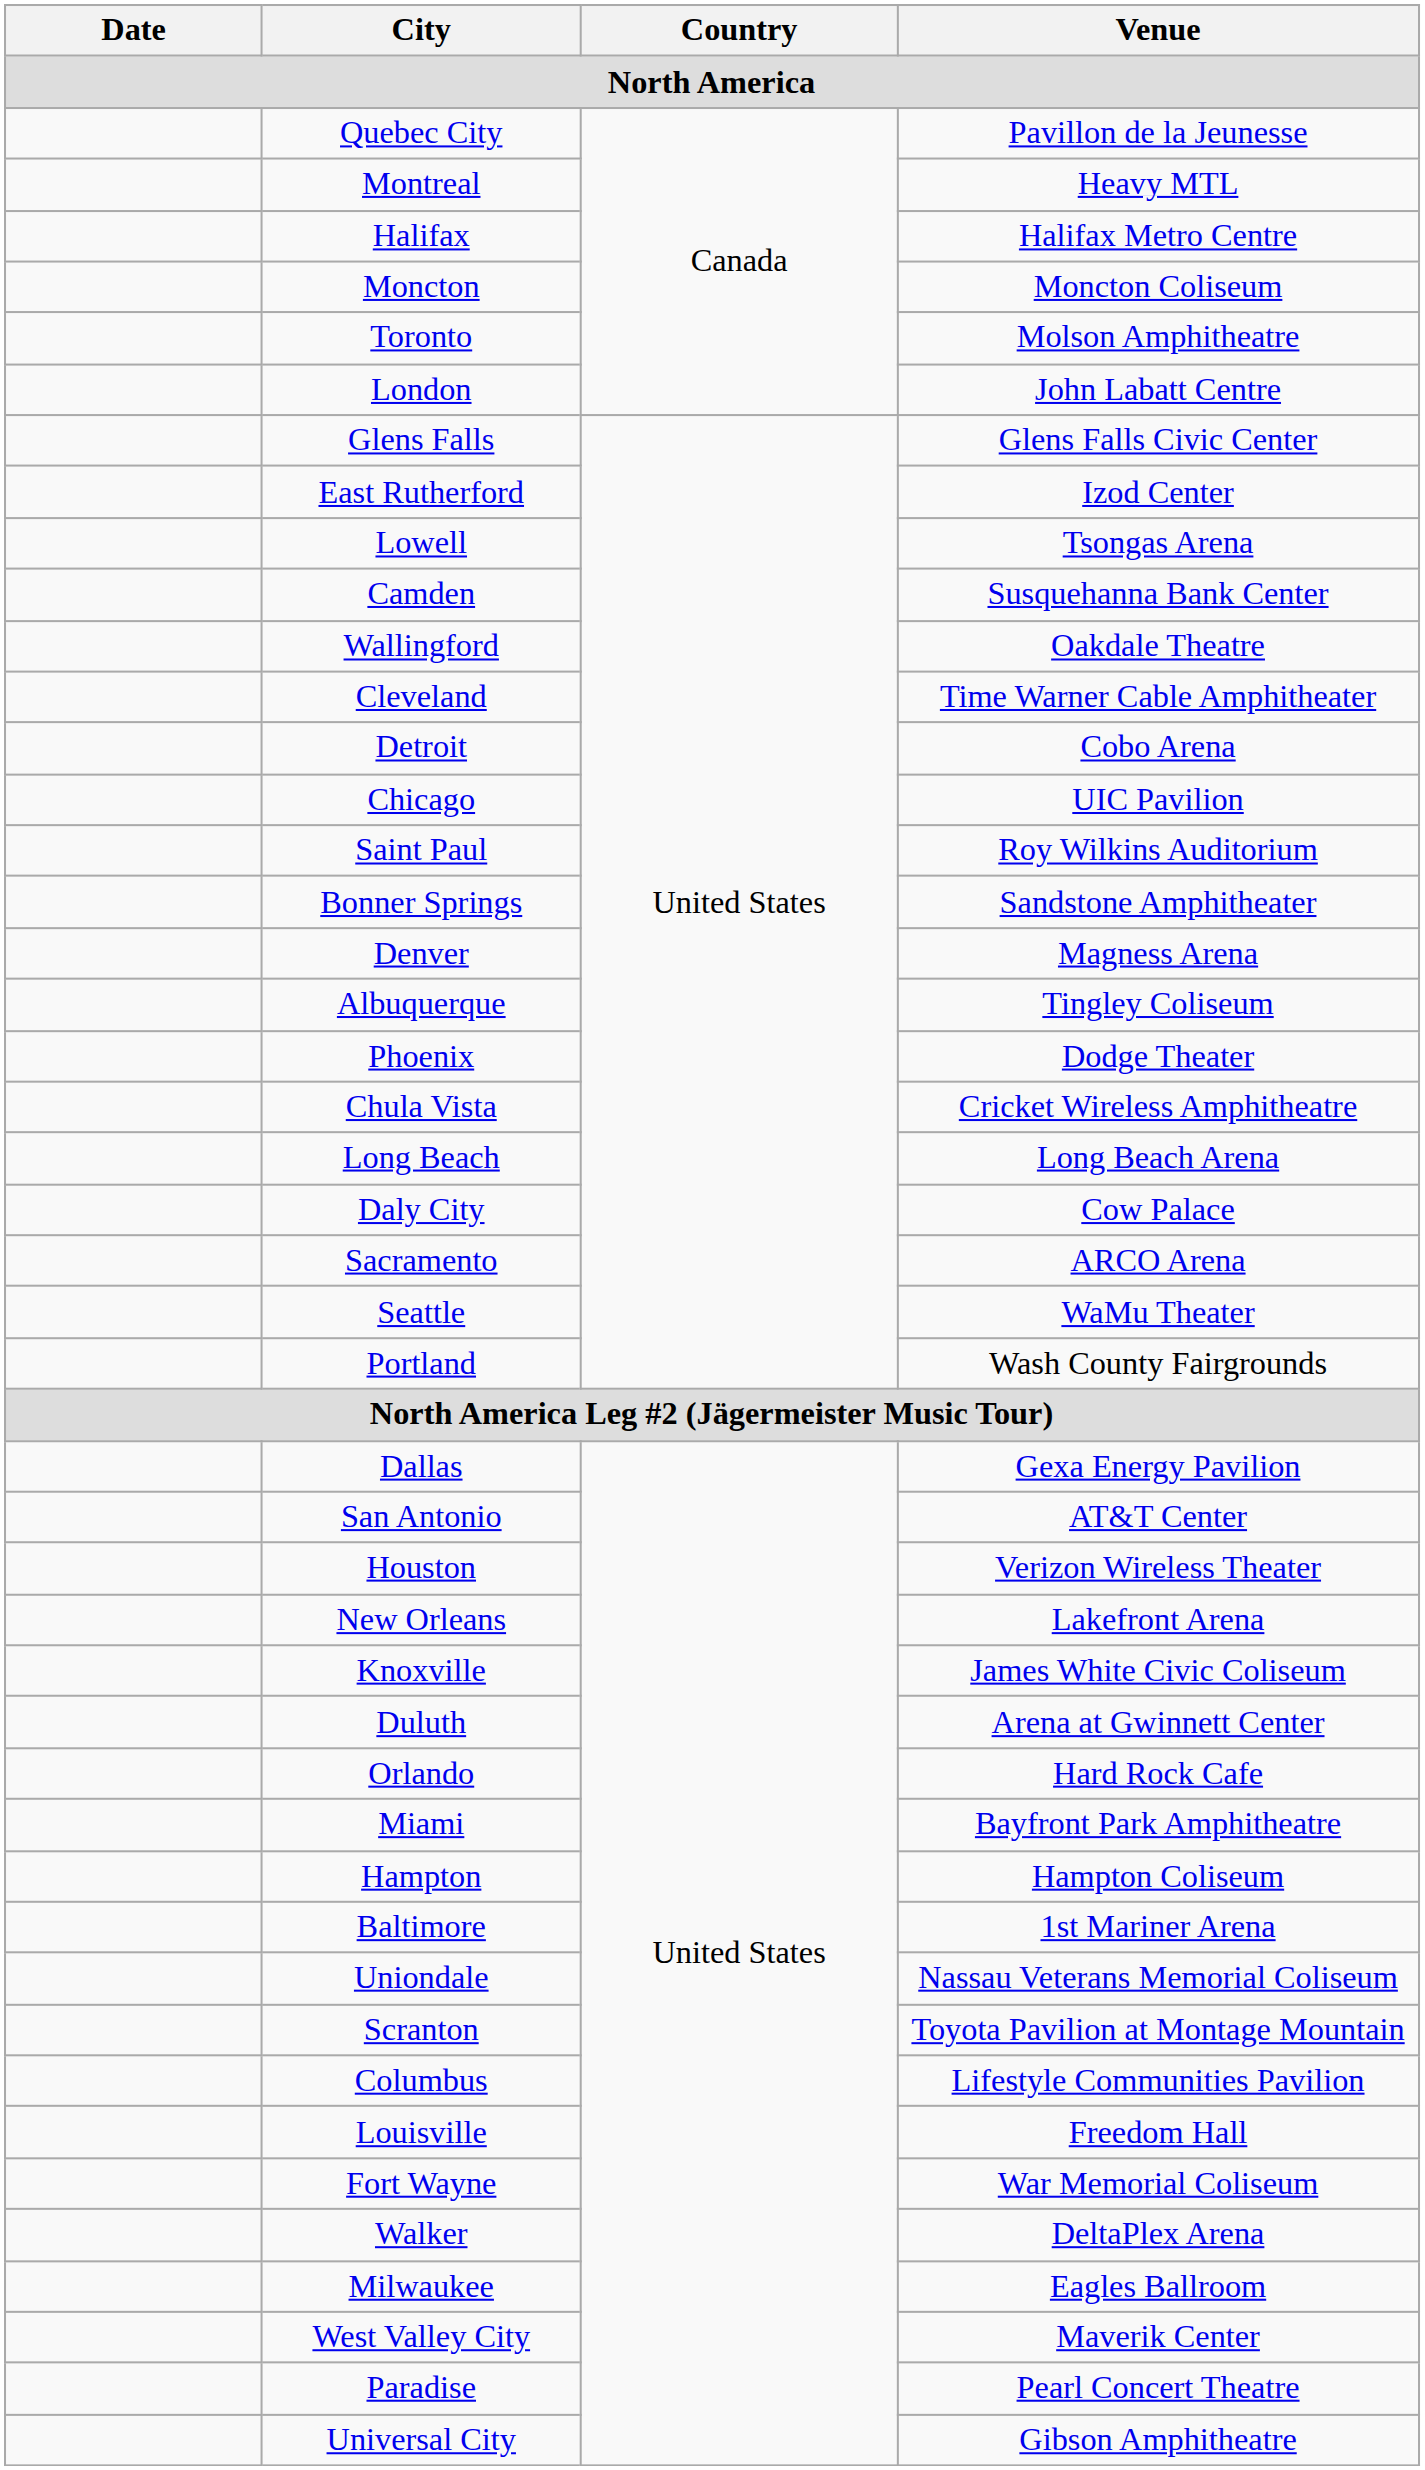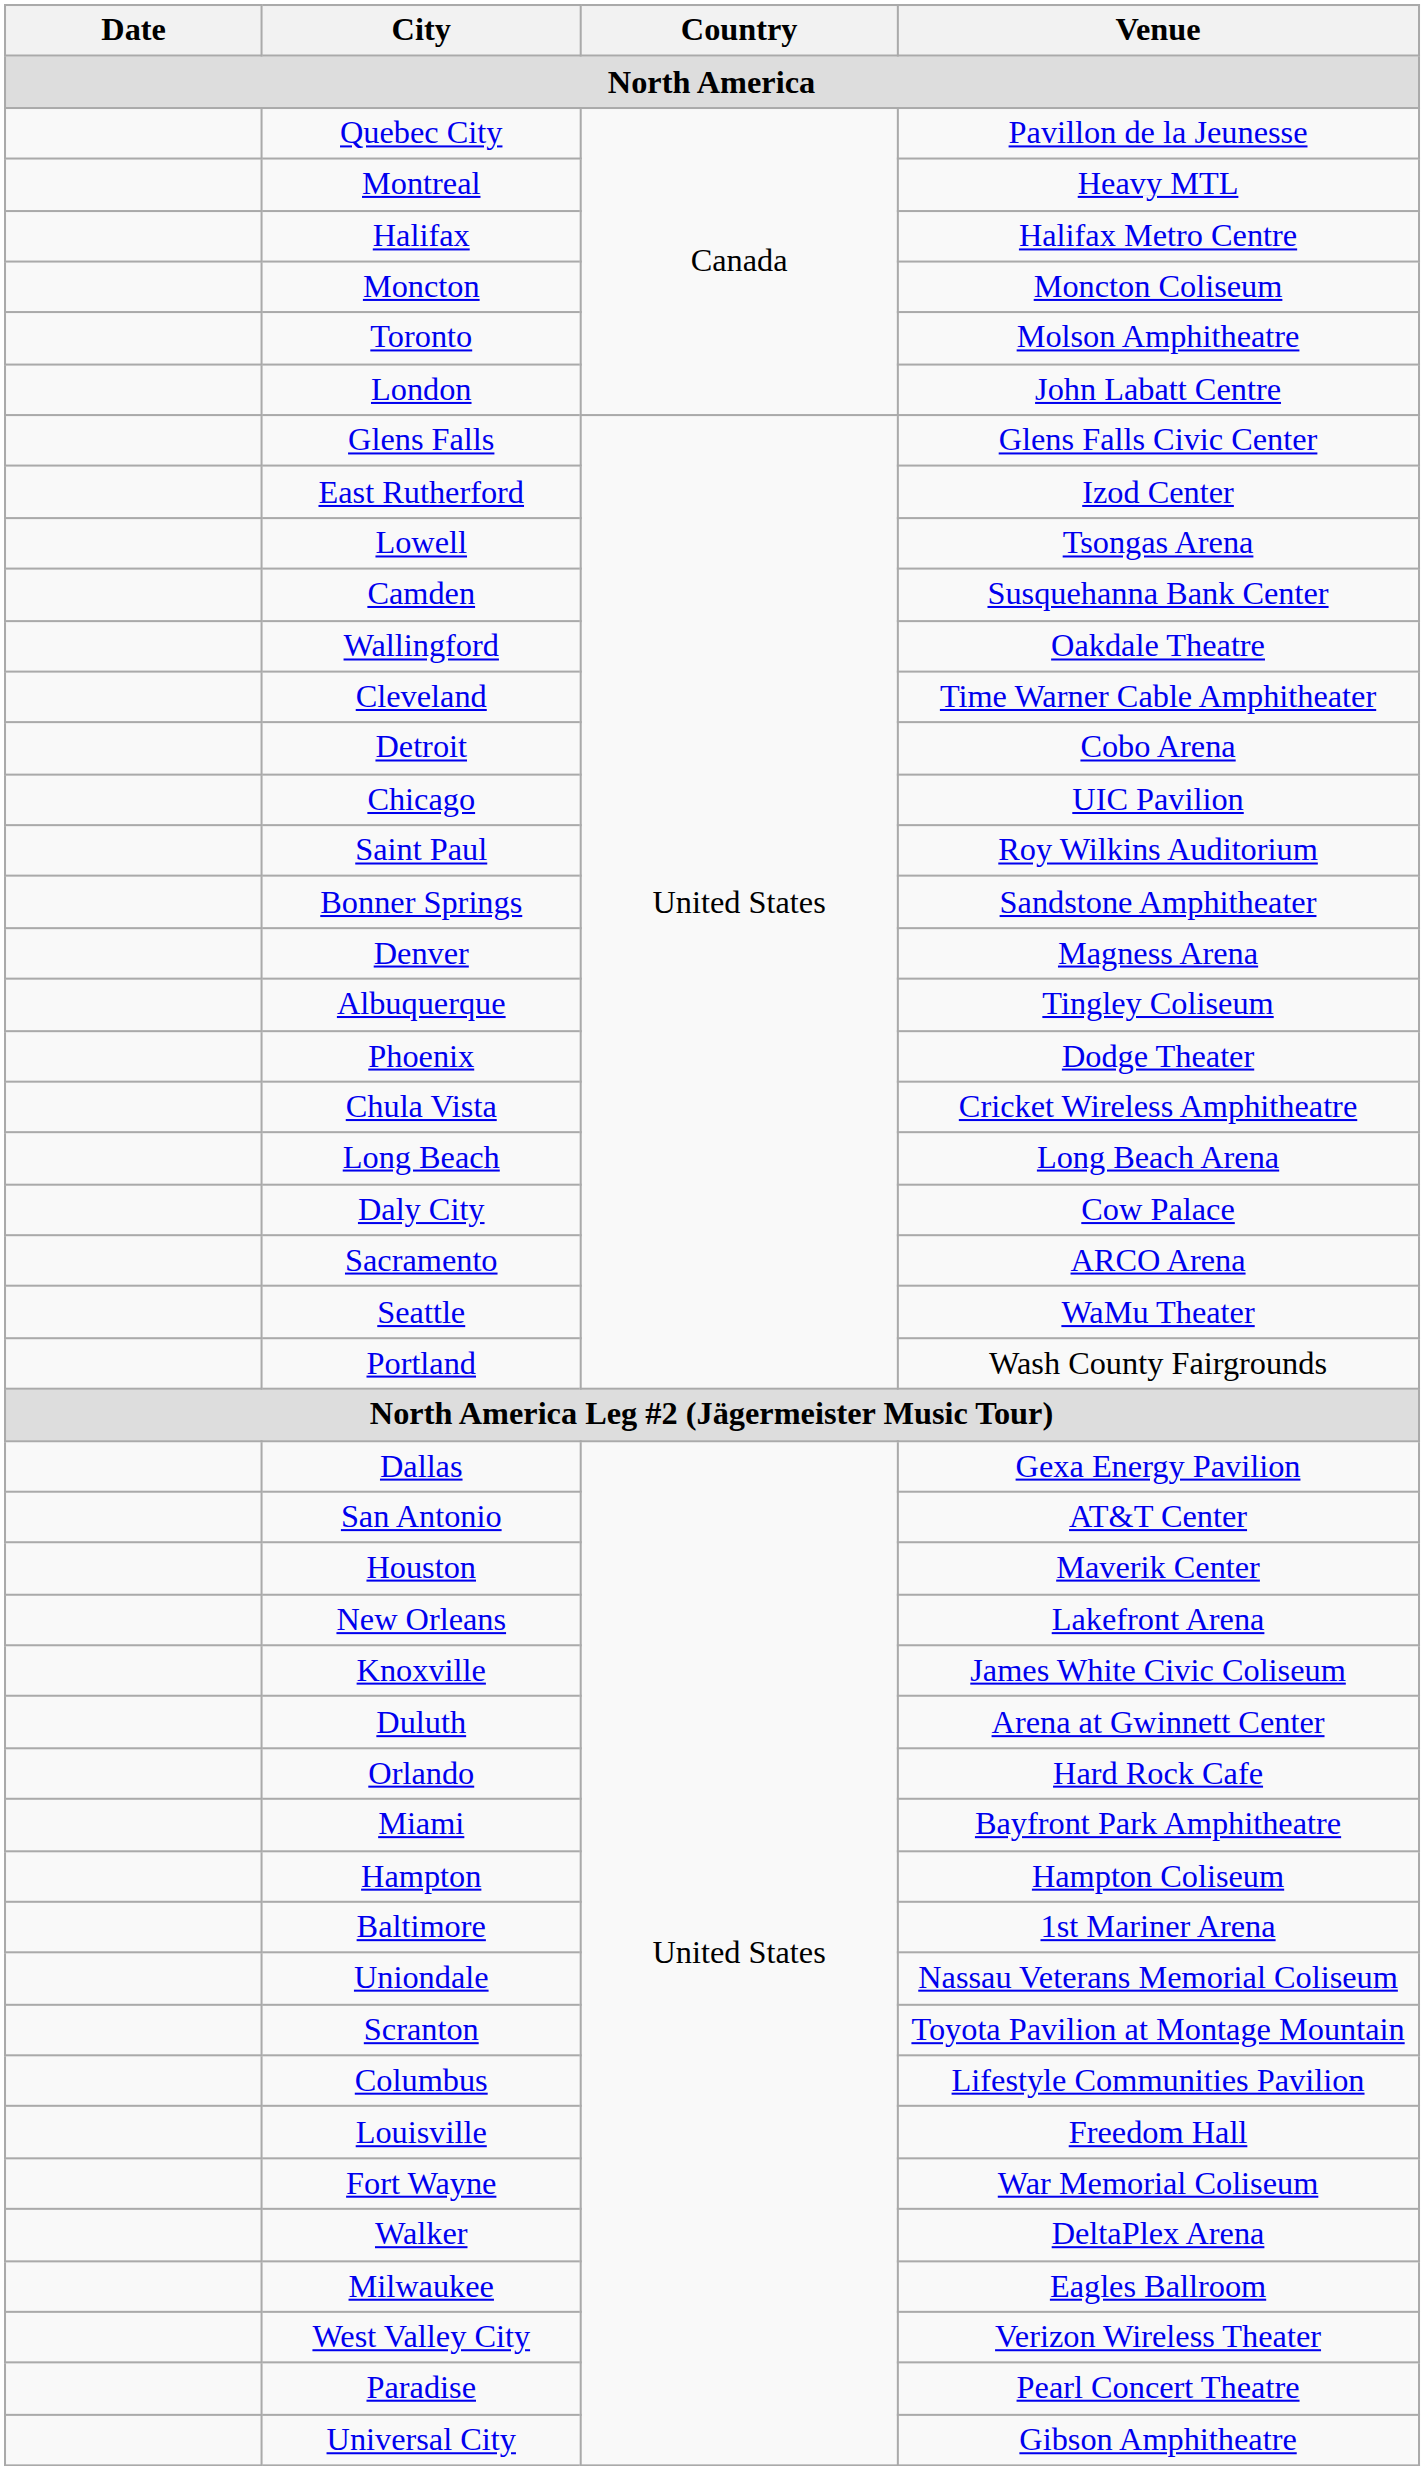 <table class="wikitable" style="text-align:center;">
 <tr>
 <th style="width:120px;">Date</th>
 <th style="width:150px;">City</th>
 <th style="width:150px;">Country</th>
 <th style="width:250px;">Venue</th>
 </tr>
 <tr style="background:#ddd;">
 <td colspan="4"><strong>North America</strong></td>
 </tr>
 <tr>
 <td></td>
 <td><a href='#'>Quebec City</a></td>
 <td rowspan="6">Canada</td>
 <td><a href='#'>Pavillon de la Jeunesse</a></td>
 </tr>
 <tr>
 <td></td>
 <td><a href='#'>Montreal</a></td>
 <td><a href='#'>Heavy MTL</a></td>
 </tr>
 <tr>
 <td></td>
 <td><a href='#'>Halifax</a></td>
 <td><a href='#'>Halifax Metro Centre</a></td>
 </tr>
 <tr>
 <td></td>
 <td><a href='#'>Moncton</a></td>
 <td><a href='#'>Moncton Coliseum</a></td>
 </tr>
 <tr>
 <td></td>
 <td><a href='#'>Toronto</a></td>
 <td><a href='#'>Molson Amphitheatre</a></td>
 </tr>
 <tr>
 <td></td>
 <td><a href='#'>London</a></td>
 <td><a href='#'>John Labatt Centre</a></td>
 </tr>
 <tr>
 <td></td>
 <td><a href='#'>Glens Falls</a></td>
 <td rowspan="19">United States</td>
 <td><a href='#'>Glens Falls Civic Center</a></td>
 </tr>
 <tr>
 <td></td>
 <td><a href='#'>East Rutherford</a></td>
 <td><a href='#'>Izod Center</a></td>
 </tr>
 <tr>
 <td></td>
 <td><a href='#'>Lowell</a></td>
 <td><a href='#'>Tsongas Arena</a></td>
 </tr>
 <tr>
 <td></td>
 <td><a href='#'>Camden</a></td>
 <td><a href='#'>Susquehanna Bank Center</a></td>
 </tr>
 <tr>
 <td></td>
 <td><a href='#'>Wallingford</a></td>
 <td><a href='#'>Oakdale Theatre</a></td>
 </tr>
 <tr>
 <td></td>
 <td><a href='#'>Cleveland</a></td>
 <td><a href='#'>Time Warner Cable Amphitheater</a></td>
 </tr>
 <tr>
 <td></td>
 <td><a href='#'>Detroit</a></td>
 <td><a href='#'>Cobo Arena</a></td>
 </tr>
 <tr>
 <td></td>
 <td><a href='#'>Chicago</a></td>
 <td><a href='#'>UIC Pavilion</a></td>
 </tr>
 <tr>
 <td></td>
 <td><a href='#'>Saint Paul</a></td>
 <td><a href='#'>Roy Wilkins Auditorium</a></td>
 </tr>
 <tr>
 <td></td>
 <td><a href='#'>Bonner Springs</a></td>
 <td><a href='#'>Sandstone Amphitheater</a></td>
 </tr>
 <tr>
 <td></td>
 <td><a href='#'>Denver</a></td>
 <td><a href='#'>Magness Arena</a></td>
 </tr>
 <tr>
 <td></td>
 <td><a href='#'>Albuquerque</a></td>
 <td><a href='#'>Tingley Coliseum</a></td>
 </tr>
 <tr>
 <td></td>
 <td><a href='#'>Phoenix</a></td>
 <td><a href='#'>Dodge Theater</a></td>
 </tr>
 <tr>
 <td></td>
 <td><a href='#'>Chula Vista</a></td>
 <td><a href='#'>Cricket Wireless Amphitheatre</a></td>
 </tr>
 <tr>
 <td></td>
 <td><a href='#'>Long Beach</a></td>
 <td><a href='#'>Long Beach Arena</a></td>
 </tr>
 <tr>
 <td></td>
 <td><a href='#'>Daly City</a></td>
 <td><a href='#'>Cow Palace</a></td>
 </tr>
 <tr>
 <td></td>
 <td><a href='#'>Sacramento</a></td>
 <td><a href='#'>ARCO Arena</a></td>
 </tr>
 <tr>
 <td></td>
 <td><a href='#'>Seattle</a></td>
 <td><a href='#'>WaMu Theater</a></td>
 </tr>
 <tr>
 <td></td>
 <td><a href='#'>Portland</a></td>
 <td>Wash County Fairgrounds</td>
 </tr>
 <tr style="background:#ddd;">
 <td colspan="4"><strong>North America Leg #2 (Jägermeister Music Tour)</strong></td>
 </tr>
 <tr>
 <td></td>
 <td><a href='#'>Dallas</a></td>
 <td rowspan="20">United States</td>
 <td><a href='#'>Gexa Energy Pavilion</a></td>
 </tr>
 <tr>
 <td></td>
 <td><a href='#'>San Antonio</a></td>
 <td><a href='#'>AT&T Center</a></td>
 </tr>
 <tr>
 <td></td>
 <td><a href='#'>Houston</a></td>
-<td><a href='#'>Verizon Wireless Theater</a></td>
+<td><a href='#'>Maverik Center</a></td>
 </tr>
 <tr>
 <td></td>
 <td><a href='#'>New Orleans</a></td>
 <td><a href='#'>Lakefront Arena</a></td>
 </tr>
 <tr>
 <td></td>
 <td><a href='#'>Knoxville</a></td>
 <td><a href='#'>James White Civic Coliseum</a></td>
 </tr>
 <tr>
 <td></td>
 <td><a href='#'>Duluth</a></td>
 <td><a href='#'>Arena at Gwinnett Center</a></td>
 </tr>
 <tr>
 <td></td>
 <td><a href='#'>Orlando</a></td>
 <td><a href='#'>Hard Rock Cafe</a></td>
 </tr>
 <tr>
 <td></td>
 <td><a href='#'>Miami</a></td>
 <td><a href='#'>Bayfront Park Amphitheatre</a></td>
 </tr>
 <tr>
 <td></td>
 <td><a href='#'>Hampton</a></td>
 <td><a href='#'>Hampton Coliseum</a></td>
 </tr>
 <tr>
 <td></td>
 <td><a href='#'>Baltimore</a></td>
 <td><a href='#'>1st Mariner Arena</a></td>
 </tr>
 <tr>
 <td></td>
 <td><a href='#'>Uniondale</a></td>
 <td><a href='#'>Nassau Veterans Memorial Coliseum</a></td>
 </tr>
 <tr>
 <td></td>
 <td><a href='#'>Scranton</a></td>
 <td><a href='#'>Toyota Pavilion at Montage Mountain</a></td>
 </tr>
 <tr>
 <td></td>
 <td><a href='#'>Columbus</a></td>
 <td><a href='#'>Lifestyle Communities Pavilion</a></td>
 </tr>
 <tr>
 <td></td>
 <td><a href='#'>Louisville</a></td>
 <td><a href='#'>Freedom Hall</a></td>
 </tr>
 <tr>
 <td></td>
 <td><a href='#'>Fort Wayne</a></td>
 <td><a href='#'>War Memorial Coliseum</a></td>
 </tr>
 <tr>
 <td></td>
 <td><a href='#'>Walker</a></td>
 <td><a href='#'>DeltaPlex Arena</a></td>
 </tr>
 <tr>
 <td></td>
 <td><a href='#'>Milwaukee</a></td>
 <td><a href='#'>Eagles Ballroom</a></td>
 </tr>
 <tr>
 <td></td>
 <td><a href='#'>West Valley City</a></td>
-<td><a href='#'>Maverik Center</a></td>
+<td><a href='#'>Verizon Wireless Theater</a></td>
 </tr>
 <tr>
 <td></td>
 <td><a href='#'>Paradise</a></td>
 <td><a href='#'>Pearl Concert Theatre</a></td>
 </tr>
 <tr>
 <td></td>
 <td><a href='#'>Universal City</a></td>
 <td><a href='#'>Gibson Amphitheatre</a></td>
 </tr>
 </table>
